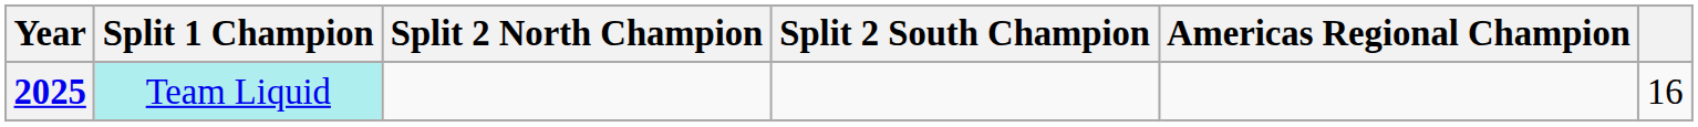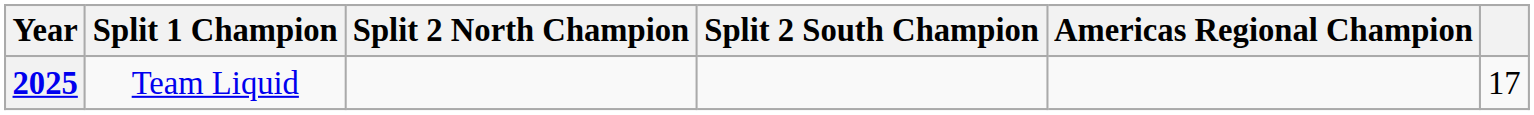 <table class="wikitable sortable">
 <tr>
 <th>Year</th>
 <th>Split 1 Champion</th>
 <th>Split 2 North Champion</th>
 <th>Split 2 South Champion</th>
 <th>Americas Regional Champion</th>
 <th></th>
 </tr>
 <tr>
 <th scope="row"><a href='#'>2025</a></th>
-<td style="background: paleturquoise; text-align:center"><a href='#'>Team Liquid</a></td>
+<td style="text-align:center"><a href='#'>Team Liquid</a></td>
 <td style="text-align:center"></td>
 <td style="text-align:center"></td>
 <td style="text-align:center"></td>
-<td style="text-align:center">16</td>
+<td style="text-align:center">17</td>
 </tr>
 </table>
